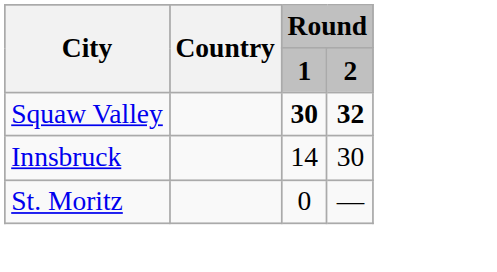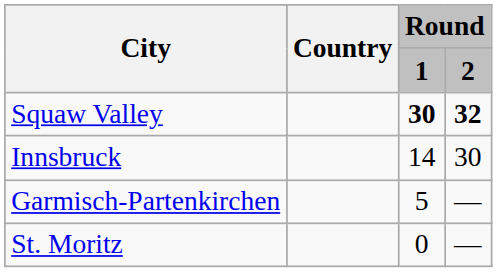 <table class="wikitable">
 <tr>
 <th rowspan=2>City</th>
 <th rowspan=2>Country</th>
 <th colspan=2 style="background:silver;">Round</th>
 </tr>
 <tr>
 <th style="background:silver;">1</th>
 <th style="background:silver;">2</th>
 </tr>
 <tr>
 <td><a href='#'>Squaw Valley</a></td>
 <td></td>
 <td style="text-align:center;"><strong>30</strong></td>
 <td style="text-align:center;"><strong>32</strong></td>
 </tr>
 <tr>
 <td><a href='#'>Innsbruck</a></td>
 <td></td>
 <td style="text-align:center;">14</td>
 <td style="text-align:center;">30</td>
 </tr>
 <tr>
+<td><a href='#'>Garmisch-Partenkirchen</a></td>
+<td></td>
+<td style="text-align:center;">5</td>
+<td style="text-align:center;">—</td>
+</tr>
+<tr>
 <td><a href='#'>St. Moritz</a></td>
 <td></td>
 <td style="text-align:center;">0</td>
 <td style="text-align:center;">—</td>
 </tr>
 </table>
